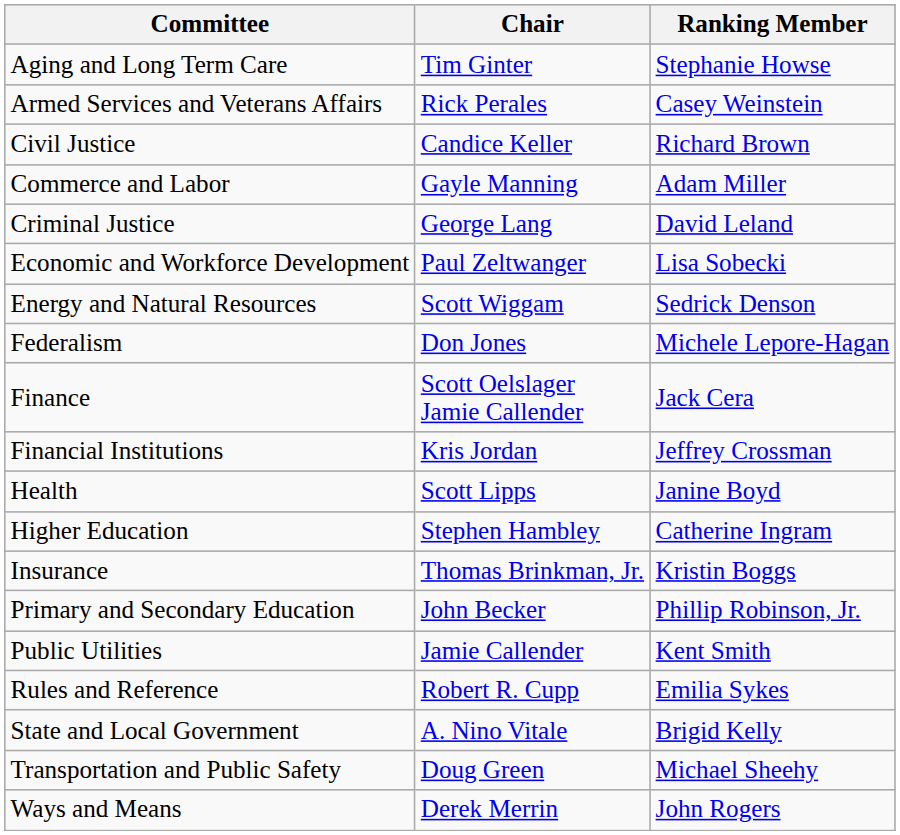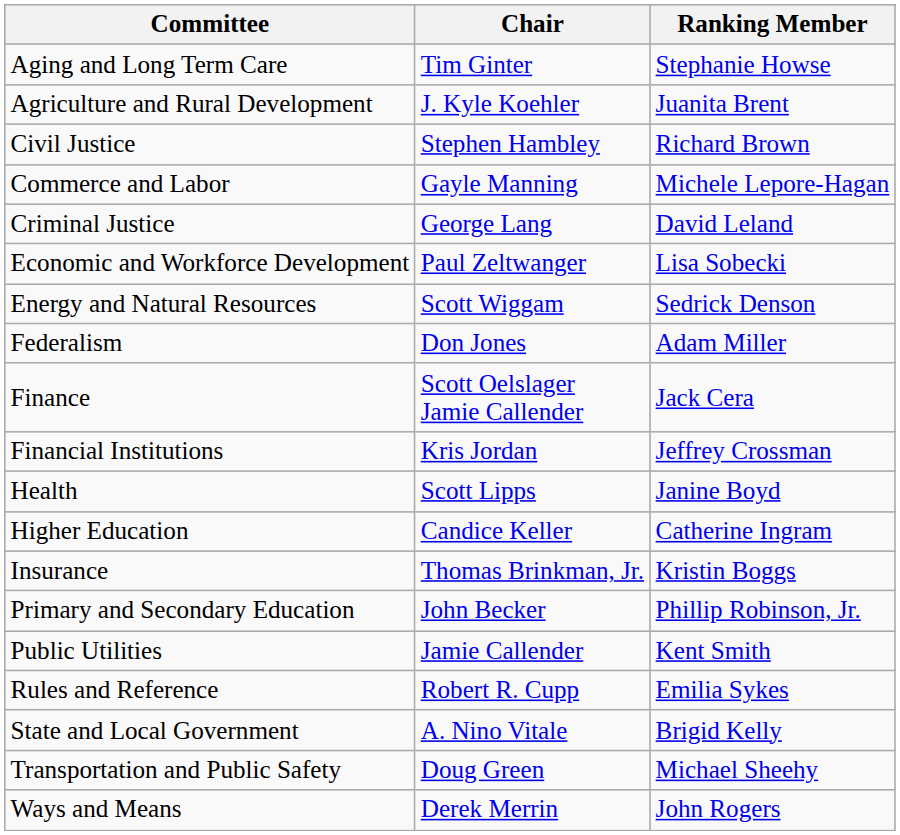 <table class="wikitable">
 <tr>
 <th>Committee</th>
 <th>Chair</th>
 <th>Ranking Member</th>
 </tr>
 <tr>
 <td>Aging and Long Term Care</td>
 <td><a href='#'>Tim Ginter</a></td>
 <td><a href='#'>Stephanie Howse</a></td>
 </tr>
 <tr>
-<td>Armed Services and Veterans Affairs</td>
-<td><a href='#'>Rick Perales</a></td>
-<td><a href='#'>Casey Weinstein</a></td>
+<td>Agriculture and Rural Development</td>
+<td><a href='#'>J. Kyle Koehler</a></td>
+<td><a href='#'>Juanita Brent</a></td>
 </tr>
 <tr>
 <td>Civil Justice</td>
-<td><a href='#'>Candice Keller</a></td>
+<td><a href='#'>Stephen Hambley</a></td>
 <td><a href='#'>Richard Brown</a></td>
 </tr>
 <tr>
 <td>Commerce and Labor</td>
 <td><a href='#'>Gayle Manning</a></td>
-<td><a href='#'>Adam Miller</a></td>
+<td><a href='#'>Michele Lepore-Hagan</a></td>
 </tr>
 <tr>
 <td>Criminal Justice</td>
 <td><a href='#'>George Lang</a></td>
 <td><a href='#'>David Leland</a></td>
 </tr>
 <tr>
 <td>Economic and Workforce Development</td>
 <td><a href='#'>Paul Zeltwanger</a></td>
 <td><a href='#'>Lisa Sobecki</a></td>
 </tr>
 <tr>
 <td>Energy and Natural Resources</td>
 <td><a href='#'>Scott Wiggam</a></td>
 <td><a href='#'>Sedrick Denson</a></td>
 </tr>
 <tr>
 <td>Federalism</td>
 <td><a href='#'>Don Jones</a></td>
-<td><a href='#'>Michele Lepore-Hagan</a></td>
+<td><a href='#'>Adam Miller</a></td>
 </tr>
 <tr>
 <td>Finance</td>
 <td><a href='#'>Scott Oelslager</a><br><a href='#'>Jamie Callender</a></td>
 <td><a href='#'>Jack Cera</a></td>
 </tr>
 <tr>
 <td>Financial Institutions</td>
 <td><a href='#'>Kris Jordan</a></td>
 <td><a href='#'>Jeffrey Crossman</a></td>
 </tr>
 <tr>
 <td>Health</td>
 <td><a href='#'>Scott Lipps</a></td>
 <td><a href='#'>Janine Boyd</a></td>
 </tr>
 <tr>
 <td>Higher Education</td>
-<td><a href='#'>Stephen Hambley</a></td>
+<td><a href='#'>Candice Keller</a></td>
 <td><a href='#'>Catherine Ingram</a></td>
 </tr>
 <tr>
 <td>Insurance</td>
 <td><a href='#'>Thomas Brinkman, Jr.</a></td>
 <td><a href='#'>Kristin Boggs</a></td>
 </tr>
 <tr>
 <td>Primary and Secondary Education</td>
 <td><a href='#'>John Becker</a></td>
 <td><a href='#'>Phillip Robinson, Jr.</a></td>
 </tr>
 <tr>
 <td>Public Utilities</td>
 <td><a href='#'>Jamie Callender</a></td>
 <td><a href='#'>Kent Smith</a></td>
 </tr>
 <tr>
 <td>Rules and Reference</td>
 <td><a href='#'>Robert R. Cupp</a></td>
 <td><a href='#'>Emilia Sykes</a></td>
 </tr>
 <tr>
 <td>State and Local Government</td>
 <td><a href='#'>A. Nino Vitale</a></td>
 <td><a href='#'>Brigid Kelly</a></td>
 </tr>
 <tr>
 <td>Transportation and Public Safety</td>
 <td><a href='#'>Doug Green</a></td>
 <td><a href='#'>Michael Sheehy</a></td>
 </tr>
 <tr>
 <td>Ways and Means</td>
 <td><a href='#'>Derek Merrin</a></td>
 <td><a href='#'>John Rogers</a></td>
 </tr>
 </table>
